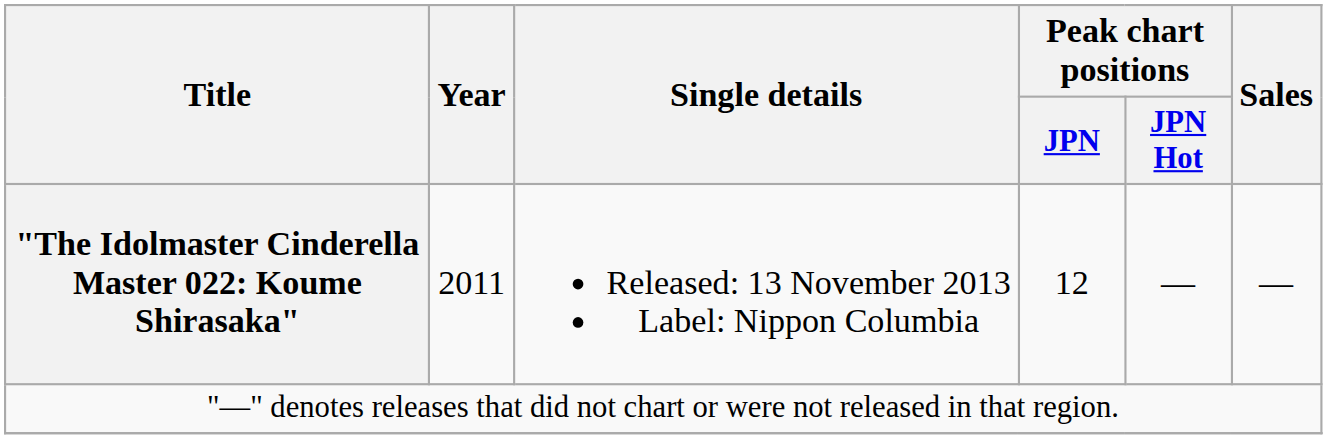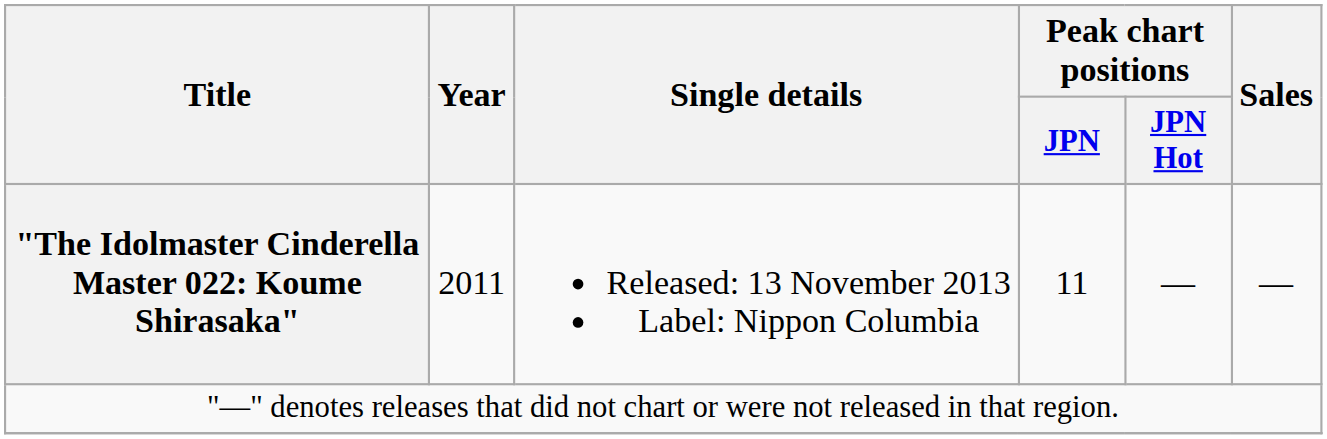 <table class="wikitable plainrowheaders" style="text-align:center;">
 <tr>
 <th scope="col" rowspan="2" style="width:12em;">Title</th>
 <th scope="col" rowspan="2">Year</th>
 <th scope="col" rowspan="2">Single details</th>
 <th scope="col" colspan="2">Peak chart positions</th>
 <th scope="col" rowspan="2">Sales</th>
 </tr>
 <tr>
 <th scope="col" style="width:3em;font-size:90%;"><a href='#'>JPN</a></th>
 <th scope="col" style="width:3em;font-size:90%;"><a href='#'>JPN<br>Hot</a></th>
 </tr>
 <tr>
 <th scope="row">"The Idolmaster Cinderella Master 022: Koume Shirasaka"</th>
 <td>2011</td>
 <td><br><ul><li>Released: 13 November 2013</li><li>Label: Nippon Columbia</li></ul></td>
-<td>12</td>
+<td>11</td>
 <td>—</td>
 <td>—</td>
 </tr>
 <tr>
 <td colspan="6" style="font-size:90%;">"—" denotes releases that did not chart or were not released in that region.</td>
 </tr>
 <tr>
 </tr>
 </table>
